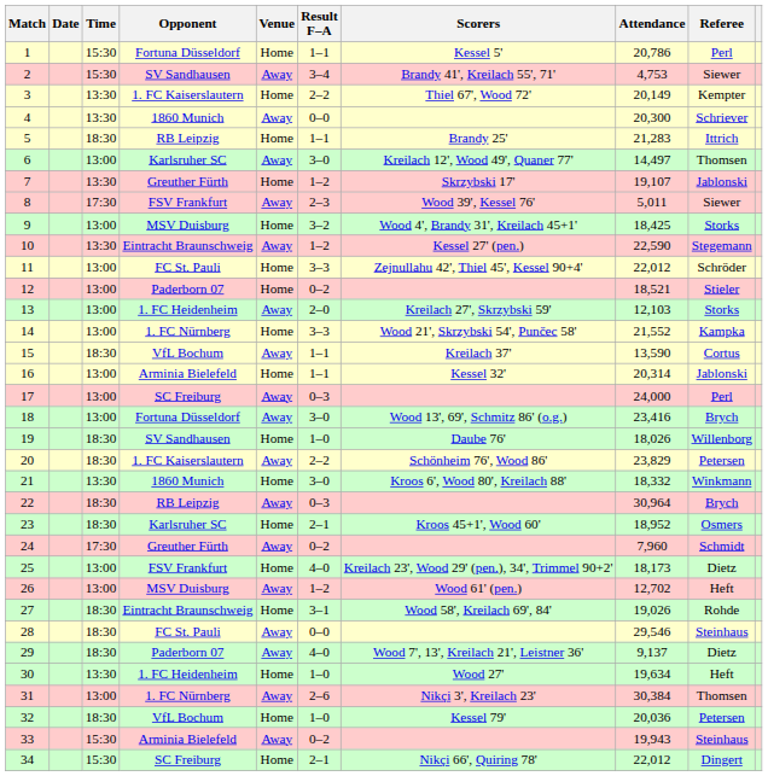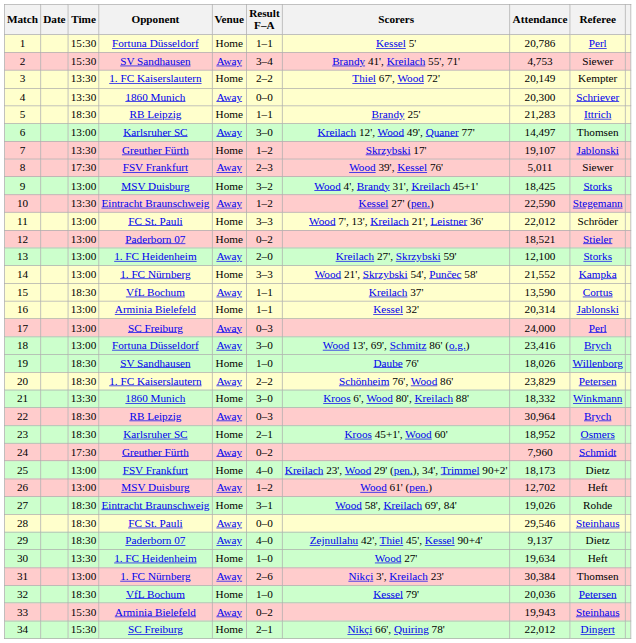 <table class="wikitable sortable" style="text-align:center">
 <tr>
 <th>Match</th>
 <th>Date</th>
 <th>Time</th>
 <th>Opponent</th>
 <th>Venue</th>
 <th>Result<br>F–A</th>
 <th class="unsortable">Scorers</th>
 <th>Attendance</th>
 <th class="unsortable">Referee</th>
 <th></th>
 </tr>
 <tr bgcolor="#ffffcc">
 <td>1</td>
 <td></td>
 <td>15:30</td>
 <td><a href='#'>Fortuna Düsseldorf</a></td>
 <td>Home</td>
 <td>1–1</td>
 <td><a href='#'>Kessel</a> 5'</td>
 <td>20,786</td>
 <td><a href='#'>Perl</a></td>
 <td></td>
 </tr>
 <tr bgcolor="#ffcccc">
 <td>2</td>
 <td></td>
 <td>15:30</td>
 <td><a href='#'>SV Sandhausen</a></td>
 <td><a href='#'>Away</a></td>
 <td>3–4</td>
 <td><a href='#'>Brandy</a> 41', <a href='#'>Kreilach</a> 55', 71'</td>
 <td>4,753</td>
 <td>Siewer</td>
 <td></td>
 </tr>
 <tr bgcolor="#ffffcc">
 <td>3</td>
 <td></td>
 <td>13:30</td>
 <td><a href='#'>1. FC Kaiserslautern</a></td>
 <td>Home</td>
 <td>2–2</td>
 <td><a href='#'>Thiel</a> 67', <a href='#'>Wood</a> 72'</td>
 <td>20,149</td>
 <td>Kempter</td>
 <td></td>
 </tr>
 <tr bgcolor="#ffffcc">
 <td>4</td>
 <td></td>
 <td>13:30</td>
 <td><a href='#'>1860 Munich</a></td>
 <td><a href='#'>Away</a></td>
 <td>0–0</td>
 <td></td>
 <td>20,300</td>
 <td><a href='#'>Schriever</a></td>
 <td></td>
 </tr>
 <tr bgcolor="#ffffcc">
 <td>5</td>
 <td></td>
 <td>18:30</td>
 <td><a href='#'>RB Leipzig</a></td>
 <td>Home</td>
 <td>1–1</td>
 <td><a href='#'>Brandy</a> 25'</td>
 <td>21,283</td>
 <td><a href='#'>Ittrich</a></td>
 <td></td>
 </tr>
 <tr bgcolor="#ccffcc">
 <td>6</td>
 <td></td>
 <td>13:00</td>
 <td><a href='#'>Karlsruher SC</a></td>
 <td><a href='#'>Away</a></td>
 <td>3–0</td>
 <td><a href='#'>Kreilach</a> 12', <a href='#'>Wood</a> 49', <a href='#'>Quaner</a> 77'</td>
 <td>14,497</td>
 <td>Thomsen</td>
 <td></td>
 </tr>
 <tr bgcolor="#ffcccc">
 <td>7</td>
 <td></td>
 <td>13:30</td>
 <td><a href='#'>Greuther Fürth</a></td>
 <td>Home</td>
 <td>1–2</td>
 <td><a href='#'>Skrzybski</a> 17'</td>
 <td>19,107</td>
 <td><a href='#'>Jablonski</a></td>
 <td></td>
 </tr>
 <tr bgcolor="#ffcccc">
 <td>8</td>
 <td></td>
 <td>17:30</td>
 <td><a href='#'>FSV Frankfurt</a></td>
 <td><a href='#'>Away</a></td>
 <td>2–3</td>
 <td><a href='#'>Wood</a> 39', <a href='#'>Kessel</a> 76'</td>
 <td>5,011</td>
 <td>Siewer</td>
 <td></td>
 </tr>
 <tr bgcolor="#ccffcc">
 <td>9</td>
 <td></td>
 <td>13:00</td>
 <td><a href='#'>MSV Duisburg</a></td>
 <td>Home</td>
 <td>3–2</td>
 <td><a href='#'>Wood</a> 4', <a href='#'>Brandy</a> 31', <a href='#'>Kreilach</a> 45+1'</td>
 <td>18,425</td>
 <td><a href='#'>Storks</a></td>
 <td></td>
 </tr>
 <tr bgcolor="#ffcccc">
 <td>10</td>
 <td></td>
 <td>13:30</td>
 <td><a href='#'>Eintracht Braunschweig</a></td>
 <td><a href='#'>Away</a></td>
 <td>1–2</td>
 <td><a href='#'>Kessel</a> 27' (<a href='#'>pen.</a>)</td>
 <td>22,590</td>
 <td><a href='#'>Stegemann</a></td>
 <td></td>
 </tr>
 <tr bgcolor="#ffffcc">
 <td>11</td>
 <td></td>
 <td>13:00</td>
 <td><a href='#'>FC St. Pauli</a></td>
 <td>Home</td>
 <td>3–3</td>
-<td><a href='#'>Zejnullahu</a> 42', <a href='#'>Thiel</a> 45', <a href='#'>Kessel</a> 90+4'</td>
+<td><a href='#'>Wood</a> 7', 13', <a href='#'>Kreilach</a> 21', <a href='#'>Leistner</a> 36'</td>
 <td>22,012</td>
 <td>Schröder</td>
 <td></td>
 </tr>
 <tr bgcolor="#ffcccc">
 <td>12</td>
 <td></td>
 <td>13:00</td>
 <td><a href='#'>Paderborn 07</a></td>
 <td>Home</td>
 <td>0–2</td>
 <td></td>
 <td>18,521</td>
 <td><a href='#'>Stieler</a></td>
 <td></td>
 </tr>
 <tr bgcolor="#ccffcc">
 <td>13</td>
 <td></td>
 <td>13:00</td>
 <td><a href='#'>1. FC Heidenheim</a></td>
 <td><a href='#'>Away</a></td>
 <td>2–0</td>
 <td><a href='#'>Kreilach</a> 27', <a href='#'>Skrzybski</a> 59'</td>
-<td>12,103</td>
+<td>12,100</td>
 <td><a href='#'>Storks</a></td>
 <td></td>
 </tr>
 <tr bgcolor="#ffffcc">
 <td>14</td>
 <td></td>
 <td>13:00</td>
 <td><a href='#'>1. FC Nürnberg</a></td>
 <td>Home</td>
 <td>3–3</td>
 <td><a href='#'>Wood</a> 21', <a href='#'>Skrzybski</a> 54', <a href='#'>Punčec</a> 58'</td>
 <td>21,552</td>
 <td><a href='#'>Kampka</a></td>
 <td></td>
 </tr>
 <tr bgcolor="#ffffcc">
 <td>15</td>
 <td></td>
 <td>18:30</td>
 <td><a href='#'>VfL Bochum</a></td>
 <td><a href='#'>Away</a></td>
 <td>1–1</td>
 <td><a href='#'>Kreilach</a> 37'</td>
 <td>13,590</td>
 <td><a href='#'>Cortus</a></td>
 <td></td>
 </tr>
 <tr bgcolor="#ffffcc">
 <td>16</td>
 <td></td>
 <td>13:00</td>
 <td><a href='#'>Arminia Bielefeld</a></td>
 <td>Home</td>
 <td>1–1</td>
 <td><a href='#'>Kessel</a> 32'</td>
 <td>20,314</td>
 <td><a href='#'>Jablonski</a></td>
 <td></td>
 </tr>
 <tr bgcolor="#ffcccc">
 <td>17</td>
 <td></td>
 <td>13:00</td>
 <td><a href='#'>SC Freiburg</a></td>
 <td><a href='#'>Away</a></td>
 <td>0–3</td>
 <td></td>
 <td>24,000</td>
 <td><a href='#'>Perl</a></td>
 <td></td>
 </tr>
 <tr bgcolor="#ccffcc">
 <td>18</td>
 <td></td>
 <td>13:00</td>
 <td><a href='#'>Fortuna Düsseldorf</a></td>
 <td><a href='#'>Away</a></td>
 <td>3–0</td>
 <td><a href='#'>Wood</a> 13', 69', <a href='#'>Schmitz</a> 86' (<a href='#'>o.g.</a>)</td>
 <td>23,416</td>
 <td><a href='#'>Brych</a></td>
 <td></td>
 </tr>
 <tr bgcolor="#ccffcc">
 <td>19</td>
 <td></td>
 <td>18:30</td>
 <td><a href='#'>SV Sandhausen</a></td>
 <td>Home</td>
 <td>1–0</td>
 <td><a href='#'>Daube</a> 76'</td>
 <td>18,026</td>
 <td><a href='#'>Willenborg</a></td>
 <td></td>
 </tr>
 <tr bgcolor="#ffffcc">
 <td>20</td>
 <td></td>
 <td>18:30</td>
 <td><a href='#'>1. FC Kaiserslautern</a></td>
 <td><a href='#'>Away</a></td>
 <td>2–2</td>
 <td><a href='#'>Schönheim</a> 76', <a href='#'>Wood</a> 86'</td>
 <td>23,829</td>
 <td><a href='#'>Petersen</a></td>
 <td></td>
 </tr>
 <tr bgcolor="#ccffcc">
 <td>21</td>
 <td></td>
 <td>13:30</td>
 <td><a href='#'>1860 Munich</a></td>
 <td>Home</td>
 <td>3–0</td>
 <td><a href='#'>Kroos</a> 6', <a href='#'>Wood</a> 80', <a href='#'>Kreilach</a> 88'</td>
 <td>18,332</td>
 <td><a href='#'>Winkmann</a></td>
 <td></td>
 </tr>
 <tr bgcolor="#ffcccc">
 <td>22</td>
 <td></td>
 <td>18:30</td>
 <td><a href='#'>RB Leipzig</a></td>
 <td><a href='#'>Away</a></td>
 <td>0–3</td>
 <td></td>
 <td>30,964</td>
 <td><a href='#'>Brych</a></td>
 <td></td>
 </tr>
 <tr bgcolor="#ccffcc">
 <td>23</td>
 <td></td>
 <td>18:30</td>
 <td><a href='#'>Karlsruher SC</a></td>
 <td>Home</td>
 <td>2–1</td>
 <td><a href='#'>Kroos</a> 45+1', <a href='#'>Wood</a> 60'</td>
 <td>18,952</td>
 <td><a href='#'>Osmers</a></td>
 <td></td>
 </tr>
 <tr bgcolor="#ffcccc">
 <td>24</td>
 <td></td>
 <td>17:30</td>
 <td><a href='#'>Greuther Fürth</a></td>
 <td><a href='#'>Away</a></td>
 <td>0–2</td>
 <td></td>
 <td>7,960</td>
 <td><a href='#'>Schmidt</a></td>
 <td></td>
 </tr>
 <tr bgcolor="#ccffcc">
 <td>25</td>
 <td></td>
 <td>13:00</td>
 <td><a href='#'>FSV Frankfurt</a></td>
 <td>Home</td>
 <td>4–0</td>
 <td><a href='#'>Kreilach</a> 23', <a href='#'>Wood</a> 29' (<a href='#'>pen.</a>), 34', <a href='#'>Trimmel</a> 90+2'</td>
 <td>18,173</td>
 <td>Dietz</td>
 <td></td>
 </tr>
 <tr bgcolor="#ffcccc">
 <td>26</td>
 <td></td>
 <td>13:00</td>
 <td><a href='#'>MSV Duisburg</a></td>
 <td><a href='#'>Away</a></td>
 <td>1–2</td>
 <td><a href='#'>Wood</a> 61' (<a href='#'>pen.</a>)</td>
 <td>12,702</td>
 <td>Heft</td>
 <td></td>
 </tr>
 <tr bgcolor="#ccffcc">
 <td>27</td>
 <td></td>
 <td>18:30</td>
 <td><a href='#'>Eintracht Braunschweig</a></td>
 <td>Home</td>
 <td>3–1</td>
 <td><a href='#'>Wood</a> 58', <a href='#'>Kreilach</a> 69', 84'</td>
 <td>19,026</td>
 <td>Rohde</td>
 <td></td>
 </tr>
 <tr bgcolor="#ffffcc">
 <td>28</td>
 <td></td>
 <td>18:30</td>
 <td><a href='#'>FC St. Pauli</a></td>
 <td><a href='#'>Away</a></td>
 <td>0–0</td>
 <td></td>
 <td>29,546</td>
 <td><a href='#'>Steinhaus</a></td>
 <td></td>
 </tr>
 <tr bgcolor="#ccffcc">
 <td>29</td>
 <td></td>
 <td>18:30</td>
 <td><a href='#'>Paderborn 07</a></td>
 <td><a href='#'>Away</a></td>
 <td>4–0</td>
-<td><a href='#'>Wood</a> 7', 13', <a href='#'>Kreilach</a> 21', <a href='#'>Leistner</a> 36'</td>
+<td><a href='#'>Zejnullahu</a> 42', <a href='#'>Thiel</a> 45', <a href='#'>Kessel</a> 90+4'</td>
 <td>9,137</td>
 <td>Dietz</td>
 <td></td>
 </tr>
 <tr bgcolor="#ccffcc">
 <td>30</td>
 <td></td>
 <td>13:30</td>
 <td><a href='#'>1. FC Heidenheim</a></td>
 <td>Home</td>
 <td>1–0</td>
 <td><a href='#'>Wood</a> 27'</td>
 <td>19,634</td>
 <td>Heft</td>
 <td></td>
 </tr>
 <tr bgcolor="#ffcccc">
 <td>31</td>
 <td></td>
 <td>13:00</td>
 <td><a href='#'>1. FC Nürnberg</a></td>
 <td><a href='#'>Away</a></td>
 <td>2–6</td>
 <td><a href='#'>Nikçi</a> 3', <a href='#'>Kreilach</a> 23'</td>
 <td>30,384</td>
 <td>Thomsen</td>
 <td></td>
 </tr>
 <tr bgcolor="#ccffcc">
 <td>32</td>
 <td></td>
 <td>18:30</td>
 <td><a href='#'>VfL Bochum</a></td>
 <td>Home</td>
 <td>1–0</td>
 <td><a href='#'>Kessel</a> 79'</td>
 <td>20,036</td>
 <td><a href='#'>Petersen</a></td>
 <td></td>
 </tr>
 <tr bgcolor="#ffcccc">
 <td>33</td>
 <td></td>
 <td>15:30</td>
 <td><a href='#'>Arminia Bielefeld</a></td>
 <td><a href='#'>Away</a></td>
 <td>0–2</td>
 <td></td>
 <td>19,943</td>
 <td><a href='#'>Steinhaus</a></td>
 <td></td>
 </tr>
 <tr bgcolor="#ccffcc">
 <td>34</td>
 <td></td>
 <td>15:30</td>
 <td><a href='#'>SC Freiburg</a></td>
 <td>Home</td>
 <td>2–1</td>
 <td><a href='#'>Nikçi</a> 66', <a href='#'>Quiring</a> 78'</td>
 <td>22,012</td>
 <td><a href='#'>Dingert</a></td>
 <td></td>
 </tr>
 </table>
